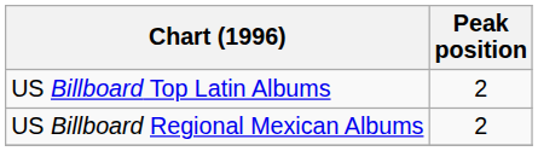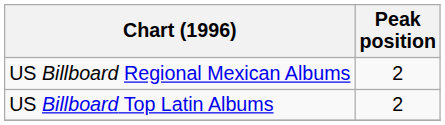 <table class="wikitable">
 <tr>
 <th>Chart (1996)</th>
 <th>Peak<br>position</th>
 </tr>
 <tr>
-<td>US <a href='#'><em>Billboard</em> Top Latin Albums</a></td>
+<td>US <em>Billboard</em> <a href='#'>Regional Mexican Albums</a></td>
 <td align="center">2</td>
 </tr>
 <tr>
-<td>US <em>Billboard</em> <a href='#'>Regional Mexican Albums</a></td>
+<td>US <a href='#'><em>Billboard</em> Top Latin Albums</a></td>
 <td align="center">2</td>
 </tr>
 <tr>
 </tr>
 </table>
